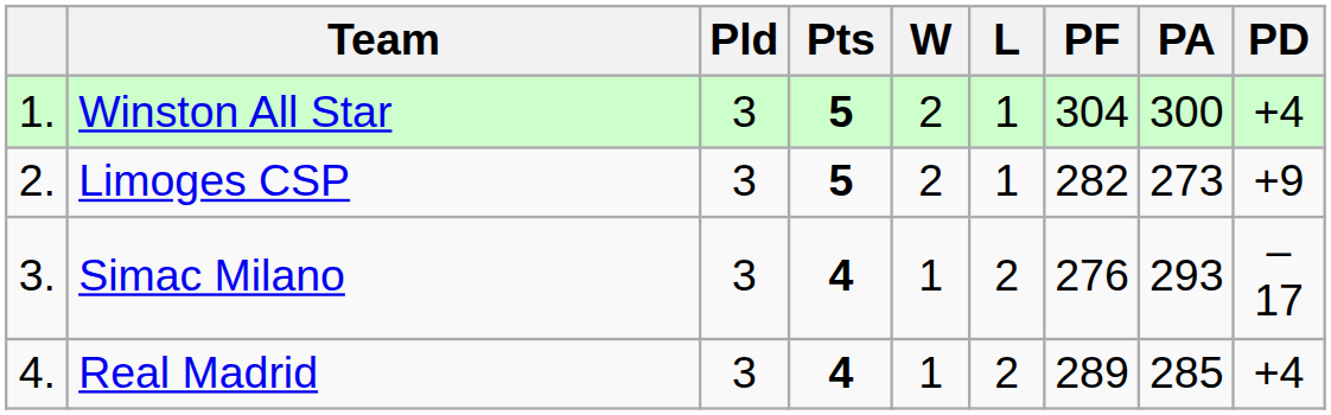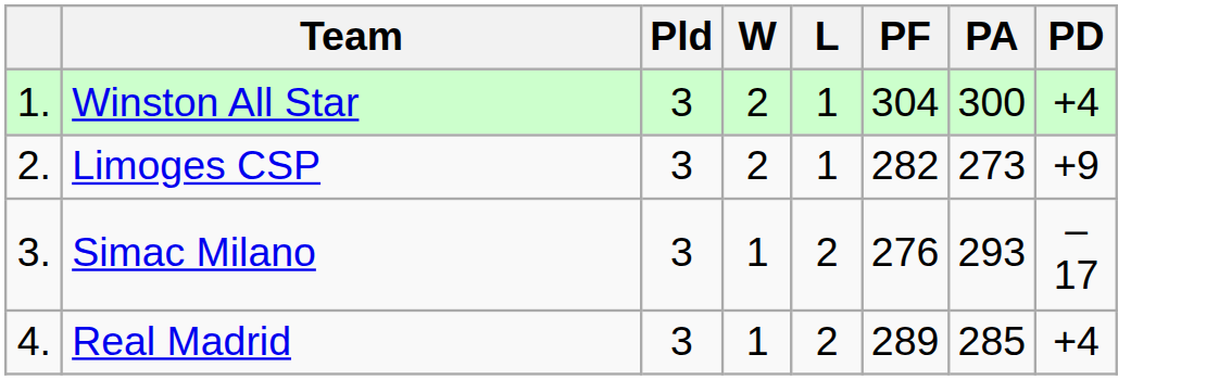 <table class=wikitable style="text-align:center">
 <tr>
 <th width=15></th>
 <th width=220>Team</th>
 <th width=20>Pld</th>
-<th width=30>Pts</th>
 <th width=20>W</th>
 <th width=20>L</th>
 <th width=20>PF</th>
 <th width=20>PA</th>
 <th width=25>PD</th>
 </tr>
 <tr style="background: #ccffcc;">
 <td>1.</td>
 <td align=left> <a href='#'>Winston All Star</a></td>
 <td>3</td>
-<td><strong>5</strong></td>
 <td>2</td>
 <td>1</td>
 <td>304</td>
 <td>300</td>
 <td>+4</td>
 </tr>
 <tr>
 <td>2.</td>
 <td align=left> <a href='#'>Limoges CSP</a></td>
 <td>3</td>
-<td><strong>5</strong></td>
 <td>2</td>
 <td>1</td>
 <td>282</td>
 <td>273</td>
 <td>+9</td>
 </tr>
 <tr>
 <td>3.</td>
 <td align=left> <a href='#'>Simac Milano</a></td>
 <td>3</td>
-<td><strong>4</strong></td>
 <td>1</td>
 <td>2</td>
 <td>276</td>
 <td>293</td>
 <td>–17</td>
 </tr>
 <tr>
 <td>4.</td>
 <td align=left> <a href='#'>Real Madrid</a></td>
 <td>3</td>
-<td><strong>4</strong></td>
 <td>1</td>
 <td>2</td>
 <td>289</td>
 <td>285</td>
 <td>+4</td>
 </tr>
 </table>
